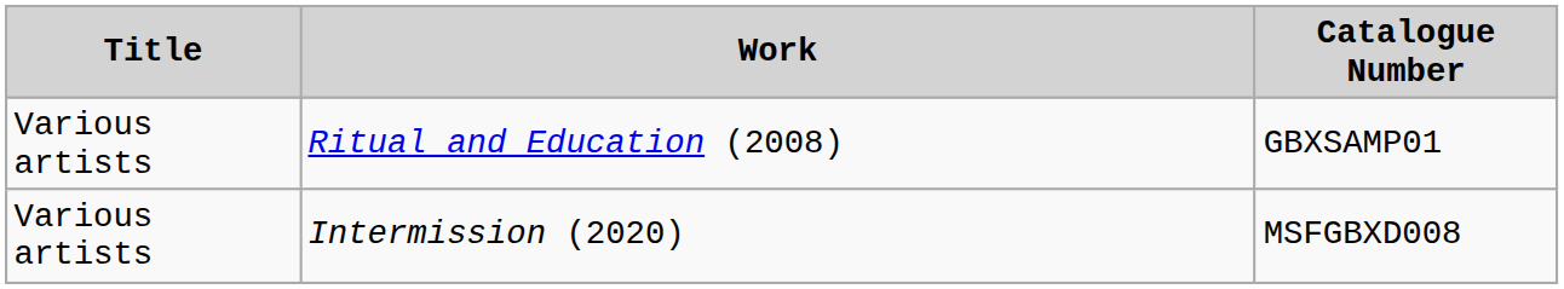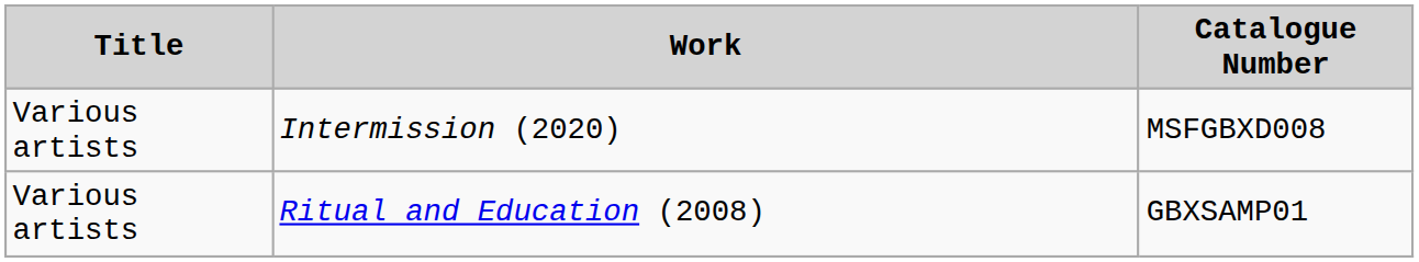 <table class="wikitable">
 <tr>
 <th width=8% style="background:lightgray;">Title</th>
 <th width=29% style="background:lightgray;">Work</th>
 <th width=5% style="background:lightgray;">Catalogue Number</th>
 </tr>
 <tr>
 <td>Various artists</td>
+<td><em>Intermission</em> (2020)</td>
+<td>MSFGBXD008</td>
+</tr>
+<tr>
+<td>Various artists</td>
 <td><em><a href='#'>Ritual and Education</a></em> (2008)</td>
 <td>GBXSAMP01</td>
 </tr>
-<tr>
-<td>Various artists</td>
-<td><em>Intermission</em> (2020)</td>
-<td>MSFGBXD008</td>
-</tr>
 </table>
